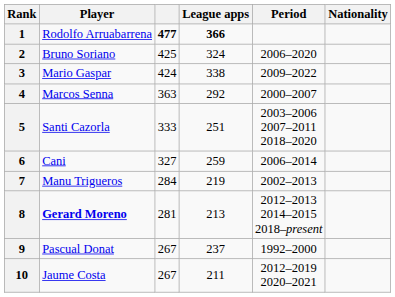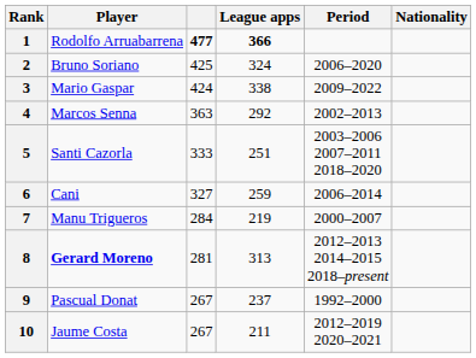 <table class="wikitable" style="text-align:center;">
 <tr>
 <th>Rank</th>
 <th>Player</th>
 <th></th>
 <th>League apps</th>
 <th>Period</th>
 <th>Nationality</th>
 </tr>
 <tr>
 <th>1</th>
 <td align="left"><a href='#'>Rodolfo Arruabarrena</a></td>
 <td><strong>477</strong></td>
 <td><strong>366</strong></td>
 <td></td>
 <td></td>
 </tr>
 <tr>
 <th>2</th>
 <td align="left"><a href='#'>Bruno Soriano</a></td>
 <td>425</td>
 <td>324</td>
 <td>2006–2020</td>
 <td></td>
 </tr>
 <tr>
 <th>3</th>
 <td align="left"><a href='#'>Mario Gaspar</a></td>
 <td>424</td>
 <td>338</td>
 <td>2009–2022</td>
 <td></td>
 </tr>
 <tr>
 <th>4</th>
 <td align="left"><a href='#'>Marcos Senna</a></td>
 <td>363</td>
 <td>292</td>
-<td>2000–2007</td>
+<td>2002–2013</td>
 <td></td>
 </tr>
 <tr>
 <th>5</th>
 <td align="left"><a href='#'>Santi Cazorla</a></td>
 <td>333</td>
 <td>251</td>
 <td>2003–2006<br>2007–2011<br>2018–2020</td>
 <td></td>
 </tr>
 <tr>
 <th>6</th>
 <td align="left"><a href='#'>Cani</a></td>
 <td>327</td>
 <td>259</td>
 <td>2006–2014</td>
 <td></td>
 </tr>
 <tr>
 <th>7</th>
 <td align="left"><a href='#'>Manu Trigueros</a></td>
 <td>284</td>
 <td>219</td>
-<td>2002–2013</td>
+<td>2000–2007</td>
 <td></td>
 </tr>
 <tr>
 <th>8</th>
 <td align="left"><strong><a href='#'>Gerard Moreno</a></strong></td>
 <td>281</td>
-<td>213</td>
+<td>313</td>
 <td>2012–2013<br>2014–2015<br>2018–<em>present</em></td>
 <td></td>
 </tr>
 <tr>
 <th>9</th>
 <td align="left"><a href='#'>Pascual Donat</a></td>
 <td>267</td>
 <td>237</td>
 <td>1992–2000</td>
 <td></td>
 </tr>
 <tr>
 <th>10</th>
 <td align="left"><a href='#'>Jaume Costa</a></td>
 <td>267</td>
 <td>211</td>
 <td>2012–2019<br>2020–2021</td>
 <td></td>
 </tr>
 </table>
